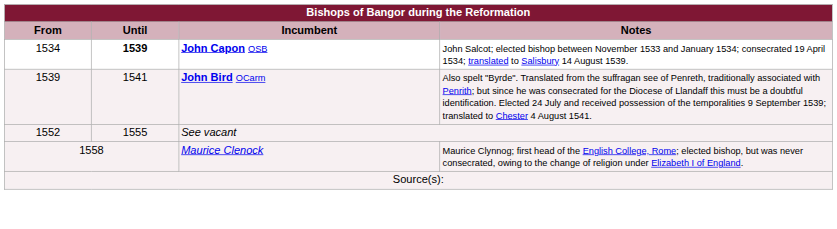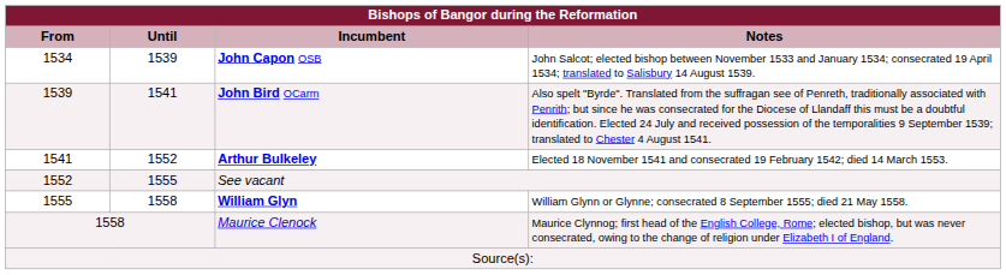 <table class="wikitable" style="width:95%;" border="1" cellpadding="2">
 <tr>
 <th colspan="4" style="background-color: #7F1734; color: white;">Bishops of Bangor during the Reformation</th>
 </tr>
 <tr>
 <th style="background-color: #D4B1BB; width: 10%;">From</th>
 <th style="background-color: #D4B1BB; width: 10%;">Until</th>
 <th style="background-color: #D4B1BB; width: 30%;">Incumbent</th>
 <th style="background-color: #D4B1BB; width: 45%;">Notes</th>
 </tr>
 <tr valign="top" style="background-color: white;">
 <td style="text-align: center;">1534</td>
-<td style="text-align: center;"><strong>1539</strong></td>
+<td style="text-align: center;">1539</td>
 <td><strong><a href='#'>John Capon</a></strong> <small><a href='#'>OSB</a></small></td>
 <td><small>John Salcot; elected bishop between November 1533 and January 1534; consecrated 19 April 1534; <a href='#'>translated</a> to <a href='#'>Salisbury</a> 14 August 1539.</small></td>
 </tr>
 <tr valign="top" style="background-color: #F7F0F2;">
 <td style="text-align: center;">1539</td>
 <td style="text-align: center;">1541</td>
 <td><strong><a href='#'>John Bird</a></strong> <small><a href='#'>OCarm</a></small></td>
 <td><small>Also spelt "Byrde". Translated from the suffragan see of Penreth, traditionally associated with <a href='#'>Penrith</a>; but since he was consecrated for the Diocese of Llandaff this must be a doubtful identification. Elected 24 July and received possession of the temporalities 9 September 1539; translated to <a href='#'>Chester</a> 4 August 1541.</small></td>
 </tr>
+<tr valign="top" style="background-color: white;">
+<td style="text-align: center;">1541</td>
+<td style="text-align: center;">1552</td>
+<td><strong><a href='#'>Arthur Bulkeley</a></strong></td>
+<td><small>Elected 18 November 1541 and consecrated 19 February 1542; died 14 March 1553.</small></td>
+</tr>
 <tr valign="top" style="background-color: #F7F0F2;">
 <td style="text-align: center;">1552</td>
 <td style="text-align: center;">1555</td>
 <td colspan="2"><em>See vacant</em></td>
+</tr>
+<tr valign="top" style="background-color: white;">
+<td style="text-align: center;">1555</td>
+<td style="text-align: center;">1558</td>
+<td><strong><a href='#'>William Glyn</a></strong></td>
+<td><small>William Glynn or Glynne; consecrated 8 September 1555; died 21 May 1558.</small></td>
 </tr>
 <tr valign="top" style="background-color: #F7F0F2;">
 <td style="text-align: center;" colspan="2">1558</td>
 <td><em><a href='#'>Maurice Clenock</a></em></td>
 <td><small>Maurice Clynnog; first head of the <a href='#'>English College, Rome</a>; elected bishop, but was never consecrated, owing to the change of religion under <a href='#'>Elizabeth I of England</a>.</small></td>
 </tr>
 <tr valign="top" style="background-color: #F7F0F2;">
 <td colspan="4" style="text-align: center;">Source(s):</td>
 </tr>
 </table>
